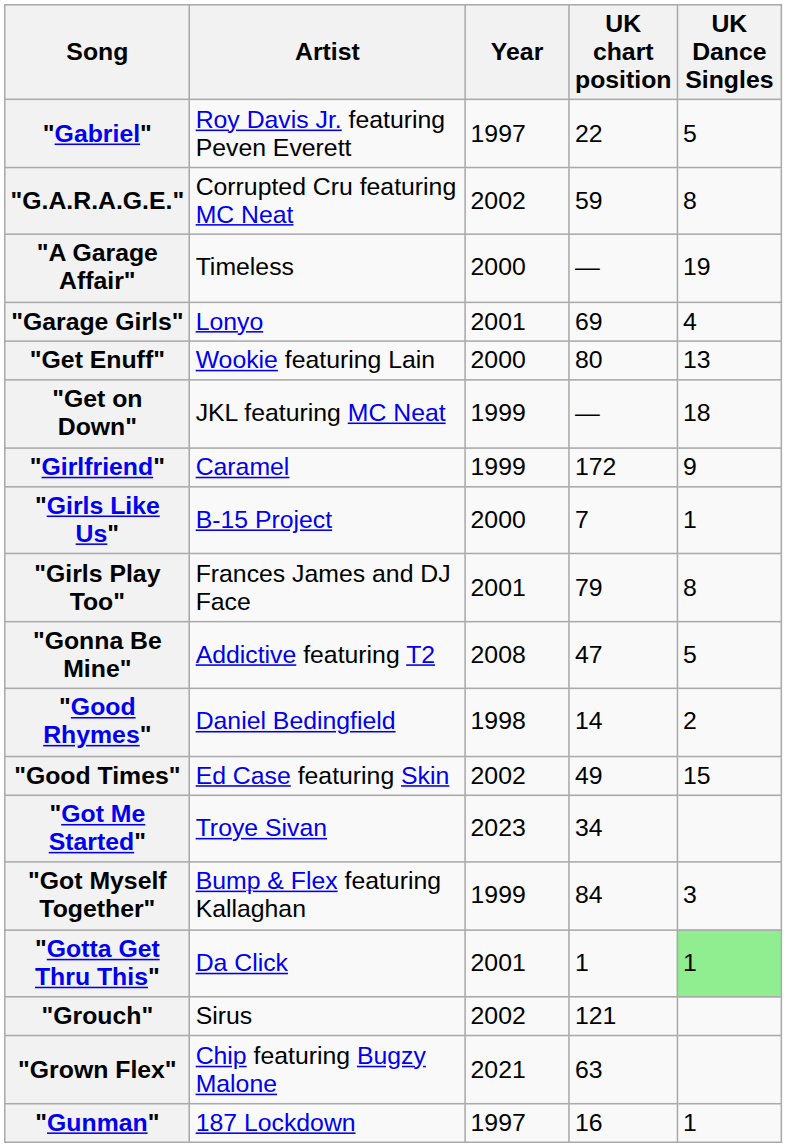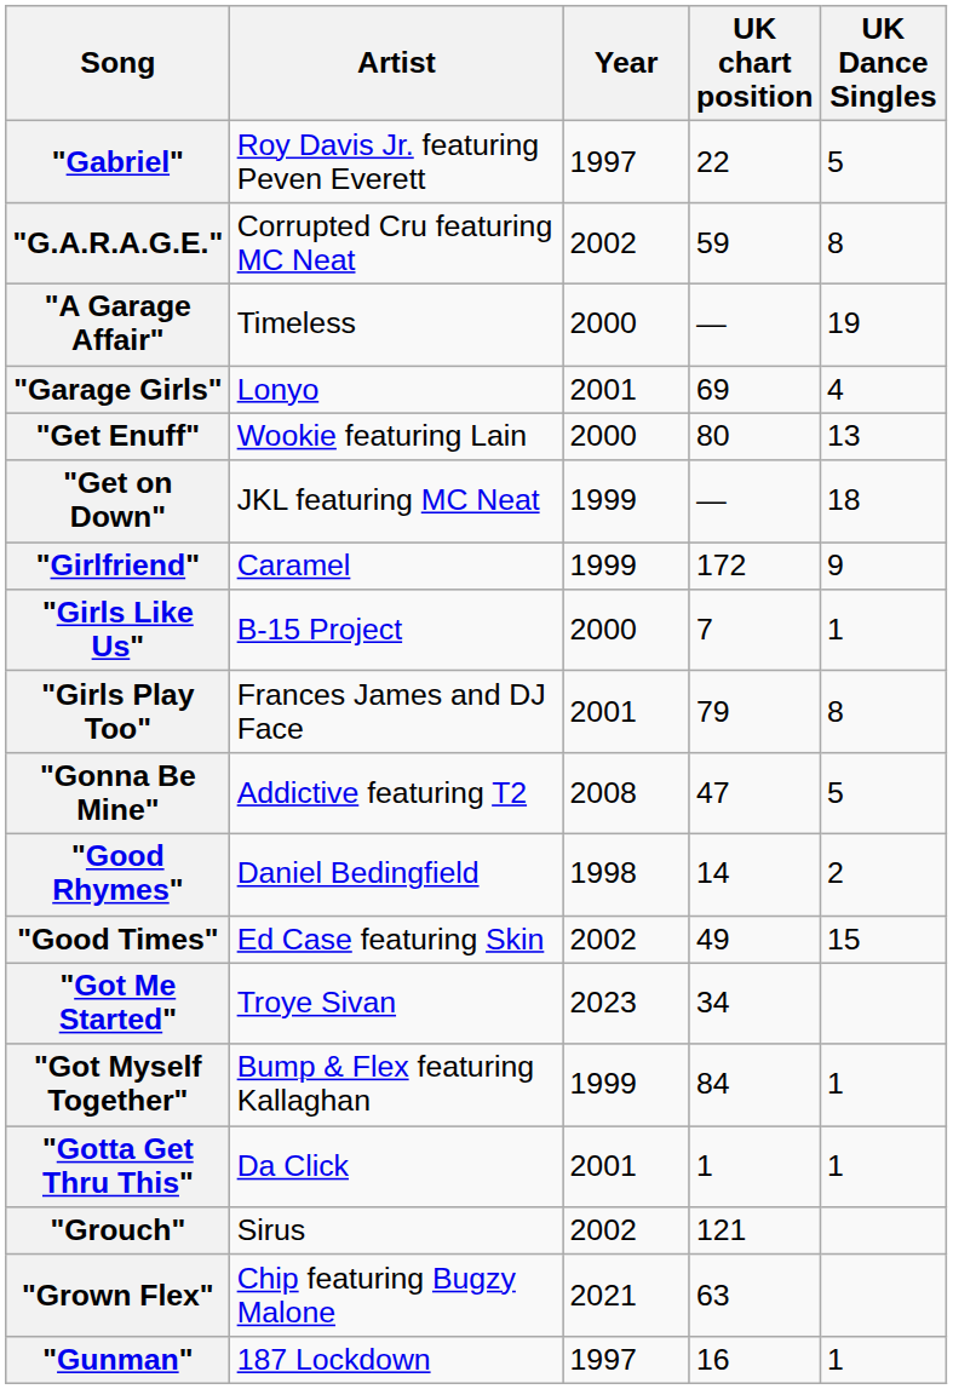 <table class="wikitable plainrowheaders">
 <tr>
 <th scope="col" style="width:100px;">Song</th>
 <th scope="col" style="width:170px;">Artist</th>
 <th scope="col" style="width:60px;">Year</th>
 <th scope="col" style="width:60px;">UK chart position</th>
 <th scope="col" style="width:60px;">UK Dance Singles</th>
 </tr>
 <tr>
 <th scope="row">"<a href='#'>Gabriel</a>"</th>
 <td><a href='#'>Roy Davis Jr.</a> featuring Peven Everett</td>
 <td>1997</td>
 <td>22</td>
 <td>5</td>
 </tr>
 <tr>
 <th scope="row">"G.A.R.A.G.E."</th>
 <td>Corrupted Cru featuring <a href='#'>MC Neat</a></td>
 <td>2002</td>
 <td>59</td>
 <td>8</td>
 </tr>
 <tr>
 <th scope="row">"A Garage Affair"</th>
 <td>Timeless</td>
 <td>2000</td>
 <td>—</td>
 <td>19</td>
 </tr>
 <tr>
 <th scope="row">"Garage Girls"</th>
 <td><a href='#'>Lonyo</a></td>
 <td>2001</td>
 <td>69</td>
 <td>4</td>
 </tr>
 <tr>
 <th scope="row">"Get Enuff"</th>
 <td><a href='#'>Wookie</a> featuring Lain</td>
 <td>2000</td>
 <td>80</td>
 <td>13</td>
 </tr>
 <tr>
 <th scope="row">"Get on Down"</th>
 <td>JKL featuring <a href='#'>MC Neat</a></td>
 <td>1999</td>
 <td>—</td>
 <td>18</td>
 </tr>
 <tr>
 <th scope="row">"<a href='#'>Girlfriend</a>"</th>
 <td><a href='#'>Caramel</a></td>
 <td>1999</td>
 <td>172</td>
 <td>9</td>
 </tr>
 <tr>
 <th scope="row">"<a href='#'>Girls Like Us</a>"</th>
 <td><a href='#'>B-15 Project</a></td>
 <td>2000</td>
 <td>7</td>
 <td>1</td>
 </tr>
 <tr>
 <th scope="row">"Girls Play Too"</th>
 <td>Frances James and DJ Face</td>
 <td>2001</td>
 <td>79</td>
 <td>8</td>
 </tr>
 <tr>
 <th scope="row">"Gonna Be Mine"</th>
 <td><a href='#'>Addictive</a> featuring <a href='#'>T2</a></td>
 <td>2008</td>
 <td>47</td>
 <td>5</td>
 </tr>
 <tr>
 <th scope="row">"<a href='#'>Good Rhymes</a>"</th>
 <td><a href='#'>Daniel Bedingfield</a></td>
 <td>1998</td>
 <td>14</td>
 <td>2</td>
 </tr>
 <tr>
 <th scope="row">"Good Times"</th>
 <td><a href='#'>Ed Case</a> featuring <a href='#'>Skin</a></td>
 <td>2002</td>
 <td>49</td>
 <td>15</td>
 </tr>
 <tr>
 <th scope="row">"<a href='#'>Got Me Started</a>"</th>
 <td><a href='#'>Troye Sivan</a></td>
 <td>2023</td>
 <td>34</td>
 <td></td>
 </tr>
 <tr>
 <th scope="row">"Got Myself Together"</th>
 <td><a href='#'>Bump & Flex</a> featuring Kallaghan</td>
 <td>1999</td>
 <td>84</td>
-<td>3</td>
+<td>1</td>
 </tr>
 <tr>
 <th scope="row">"<a href='#'>Gotta Get Thru This</a>"</th>
 <td><a href='#'>Da Click</a></td>
 <td>2001</td>
 <td>1</td>
-<td style="background: lightgreen;">1</td>
+<td>1</td>
 </tr>
 <tr>
 <th scope="row">"Grouch"</th>
 <td>Sirus</td>
 <td>2002</td>
 <td>121</td>
 <td></td>
 </tr>
 <tr>
 <th scope="row">"Grown Flex"</th>
 <td><a href='#'>Chip</a> featuring <a href='#'>Bugzy Malone</a></td>
 <td>2021</td>
 <td>63</td>
 <td></td>
 </tr>
 <tr>
 <th scope="row">"<a href='#'>Gunman</a>"</th>
 <td><a href='#'>187 Lockdown</a></td>
 <td>1997</td>
 <td>16</td>
 <td>1</td>
 </tr>
 <tr>
 </tr>
 </table>
